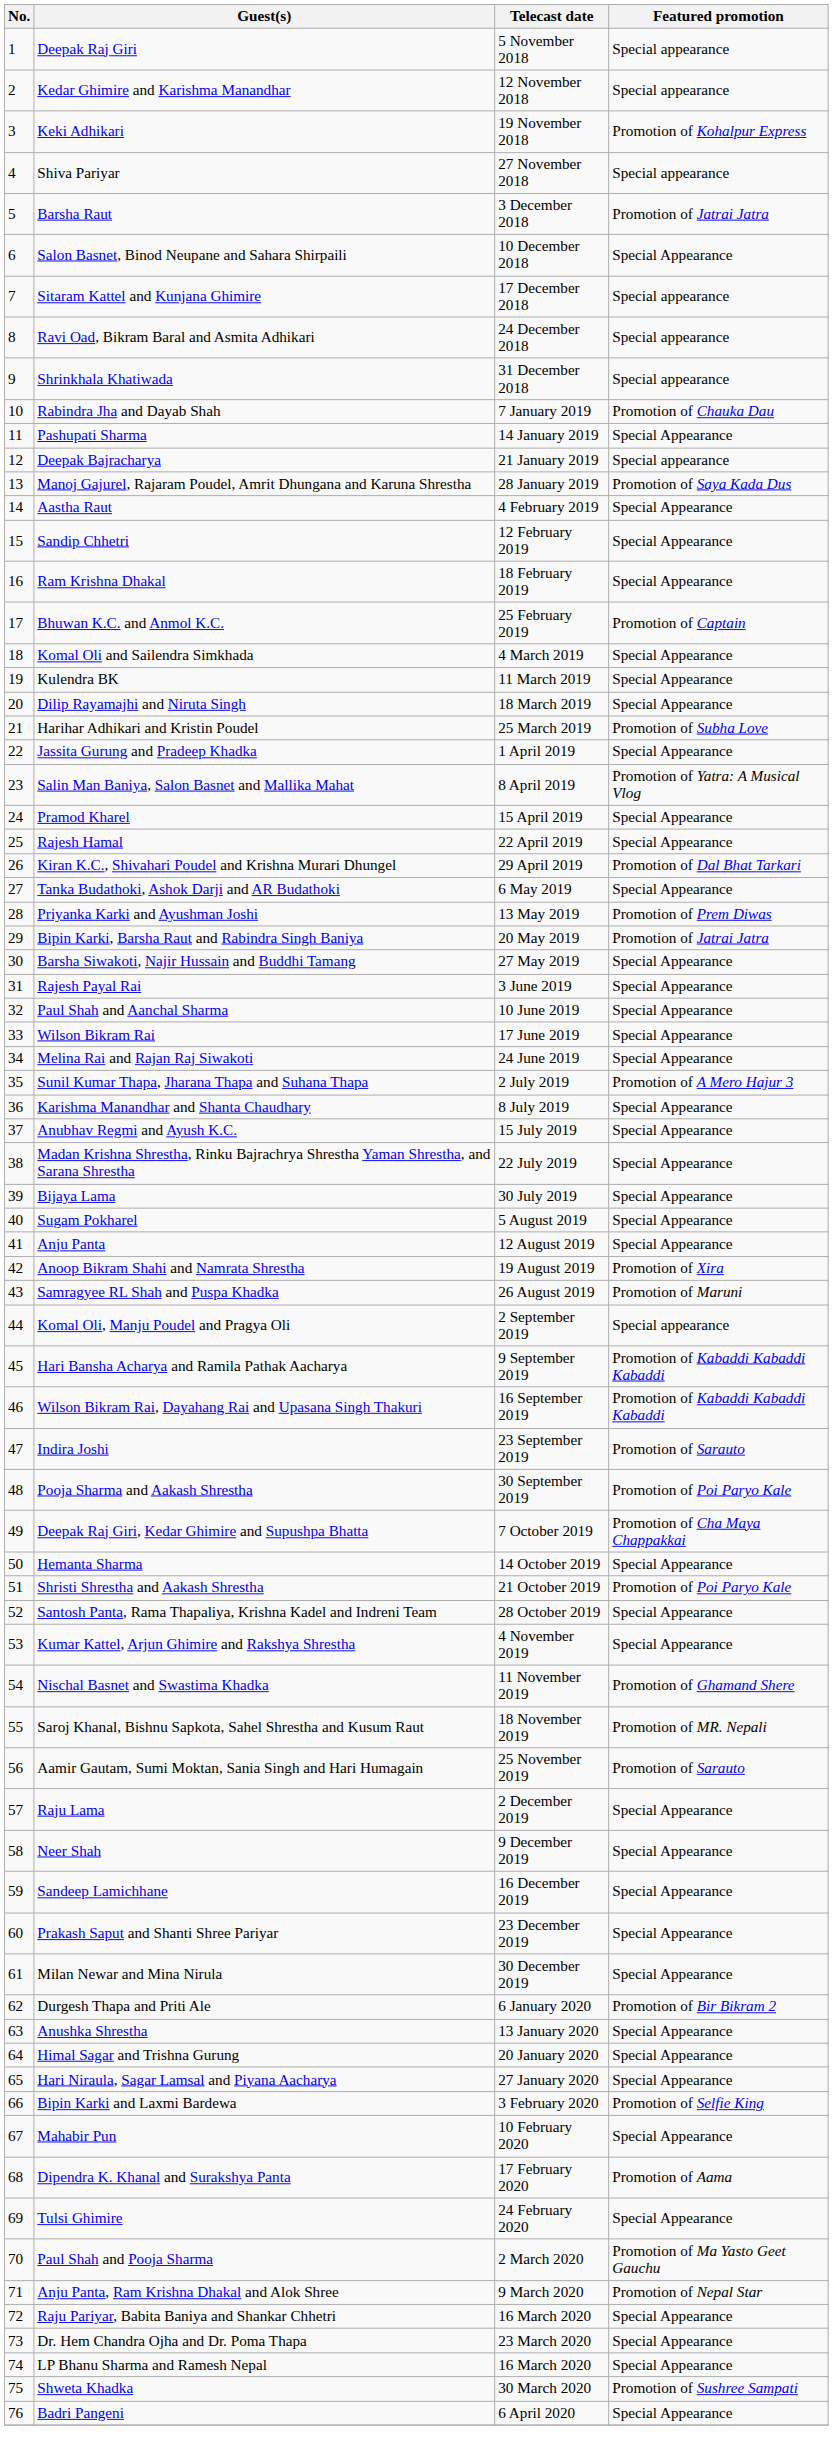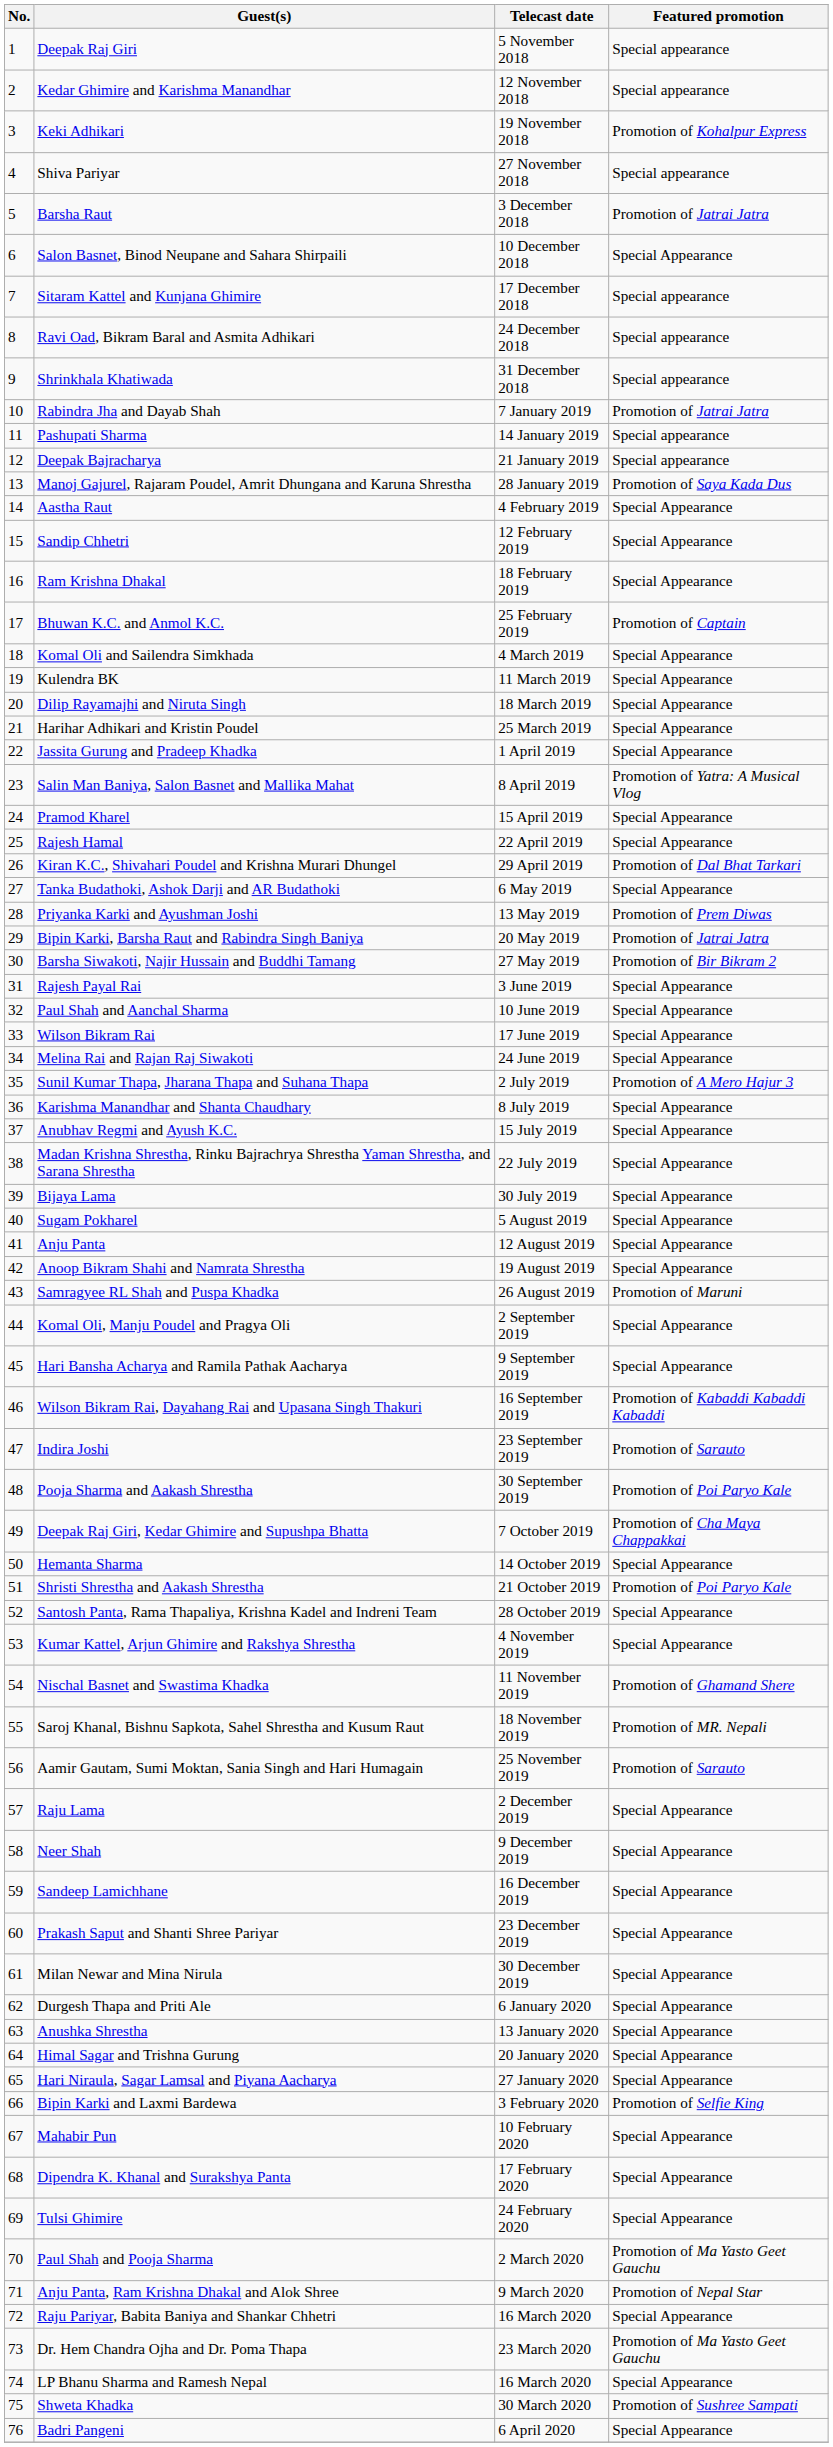 <table class="wikitable sortable">
 <tr>
 <th>No.</th>
 <th>Guest(s)</th>
 <th>Telecast date</th>
 <th>Featured promotion</th>
 </tr>
 <tr>
 <td>1</td>
 <td><a href='#'>Deepak Raj Giri</a></td>
 <td>5 November 2018</td>
 <td>Special appearance</td>
 </tr>
 <tr>
 <td>2</td>
 <td><a href='#'>Kedar Ghimire</a> and <a href='#'>Karishma Manandhar</a></td>
 <td>12 November 2018</td>
 <td>Special appearance</td>
 </tr>
 <tr>
 <td>3</td>
 <td><a href='#'>Keki Adhikari</a></td>
 <td>19 November 2018</td>
 <td>Promotion of <em><a href='#'>Kohalpur Express</a></em></td>
 </tr>
 <tr>
 <td>4</td>
 <td>Shiva Pariyar</td>
 <td>27 November 2018</td>
 <td>Special appearance</td>
 </tr>
 <tr>
 <td>5</td>
 <td><a href='#'>Barsha Raut</a></td>
 <td>3 December 2018</td>
 <td>Promotion of <em><a href='#'>Jatrai Jatra</a></em></td>
 </tr>
 <tr>
 <td>6</td>
 <td><a href='#'>Salon Basnet</a>, Binod Neupane and Sahara Shirpaili</td>
 <td>10 December 2018</td>
 <td>Special Appearance</td>
 </tr>
 <tr>
 <td>7</td>
 <td><a href='#'>Sitaram Kattel</a> and <a href='#'>Kunjana Ghimire</a></td>
 <td>17 December 2018</td>
 <td>Special appearance</td>
 </tr>
 <tr>
 <td>8</td>
 <td><a href='#'>Ravi Oad</a>, Bikram Baral and Asmita Adhikari</td>
 <td>24 December 2018</td>
 <td>Special appearance</td>
 </tr>
 <tr>
 <td>9</td>
 <td><a href='#'>Shrinkhala Khatiwada</a></td>
 <td>31 December 2018</td>
 <td>Special appearance</td>
 </tr>
 <tr>
 <td>10</td>
 <td><a href='#'>Rabindra Jha</a> and Dayab Shah</td>
 <td>7 January 2019</td>
-<td>Promotion of <em><a href='#'>Chauka Dau</a></em></td>
+<td>Promotion of <em><a href='#'>Jatrai Jatra</a></em></td>
 </tr>
 <tr>
 <td>11</td>
 <td><a href='#'>Pashupati Sharma</a></td>
 <td>14 January 2019</td>
-<td>Special Appearance</td>
+<td>Special appearance</td>
 </tr>
 <tr>
 <td>12</td>
 <td><a href='#'>Deepak Bajracharya</a></td>
 <td>21 January 2019</td>
 <td>Special appearance</td>
 </tr>
 <tr>
 <td>13</td>
 <td><a href='#'>Manoj Gajurel</a>, Rajaram Poudel, Amrit Dhungana and Karuna Shrestha</td>
 <td>28 January 2019</td>
 <td>Promotion of <em><a href='#'>Saya Kada Dus</a></em></td>
 </tr>
 <tr>
 <td>14</td>
 <td><a href='#'>Aastha Raut</a></td>
 <td>4 February 2019</td>
 <td>Special Appearance</td>
 </tr>
 <tr>
 <td>15</td>
 <td><a href='#'>Sandip Chhetri</a></td>
 <td>12 February 2019</td>
 <td>Special Appearance</td>
 </tr>
 <tr>
 <td>16</td>
 <td><a href='#'>Ram Krishna Dhakal</a></td>
 <td>18 February 2019</td>
 <td>Special Appearance</td>
 </tr>
 <tr>
 <td>17</td>
 <td><a href='#'>Bhuwan K.C.</a> and <a href='#'>Anmol K.C.</a></td>
 <td>25 February 2019</td>
 <td>Promotion of <em><a href='#'>Captain</a></em></td>
 </tr>
 <tr>
 <td>18</td>
 <td><a href='#'>Komal Oli</a> and Sailendra Simkhada</td>
 <td>4 March 2019</td>
 <td>Special Appearance</td>
 </tr>
 <tr>
 <td>19</td>
 <td>Kulendra BK</td>
 <td>11 March 2019</td>
 <td>Special Appearance</td>
 </tr>
 <tr>
 <td>20</td>
 <td><a href='#'>Dilip Rayamajhi</a> and <a href='#'>Niruta Singh</a></td>
 <td>18 March 2019</td>
 <td>Special Appearance</td>
 </tr>
 <tr>
 <td>21</td>
 <td>Harihar Adhikari and Kristin Poudel</td>
 <td>25 March 2019</td>
-<td>Promotion of <em><a href='#'>Subha Love</a></em></td>
+<td>Special Appearance</td>
 </tr>
 <tr>
 <td>22</td>
 <td><a href='#'>Jassita Gurung</a> and <a href='#'>Pradeep Khadka</a></td>
 <td>1 April 2019</td>
 <td>Special Appearance</td>
 </tr>
 <tr>
 <td>23</td>
 <td><a href='#'>Salin Man Baniya</a>, <a href='#'>Salon Basnet</a> and <a href='#'>Mallika Mahat</a></td>
 <td>8 April 2019</td>
 <td>Promotion of <em>Yatra: A Musical Vlog</em></td>
 </tr>
 <tr>
 <td>24</td>
 <td><a href='#'>Pramod Kharel</a></td>
 <td>15 April 2019</td>
 <td>Special Appearance</td>
 </tr>
 <tr>
 <td>25</td>
 <td><a href='#'>Rajesh Hamal</a></td>
 <td>22 April 2019</td>
 <td>Special Appearance</td>
 </tr>
 <tr>
 <td>26</td>
 <td><a href='#'>Kiran K.C.</a>, <a href='#'>Shivahari Poudel</a> and Krishna Murari Dhungel</td>
 <td>29 April 2019</td>
 <td>Promotion of <em><a href='#'>Dal Bhat Tarkari</a></em></td>
 </tr>
 <tr>
 <td>27</td>
 <td><a href='#'>Tanka Budathoki</a>, <a href='#'>Ashok Darji</a> and <a href='#'>AR Budathoki</a></td>
 <td>6 May 2019</td>
 <td>Special Appearance</td>
 </tr>
 <tr>
 <td>28</td>
 <td><a href='#'>Priyanka Karki</a> and <a href='#'>Ayushman Joshi</a></td>
 <td>13 May 2019</td>
 <td>Promotion of <em><a href='#'>Prem Diwas</a></em></td>
 </tr>
 <tr>
 <td>29</td>
 <td><a href='#'>Bipin Karki</a>, <a href='#'>Barsha Raut</a> and <a href='#'>Rabindra Singh Baniya</a></td>
 <td>20 May 2019</td>
 <td>Promotion of <em><a href='#'>Jatrai Jatra</a></em></td>
 </tr>
 <tr>
 <td>30</td>
 <td><a href='#'>Barsha Siwakoti</a>, <a href='#'>Najir Hussain</a> and <a href='#'>Buddhi Tamang</a></td>
 <td>27 May 2019</td>
-<td>Special Appearance</td>
+<td>Promotion of <em><a href='#'>Bir Bikram 2</a></em></td>
 </tr>
 <tr>
 <td>31</td>
 <td><a href='#'>Rajesh Payal Rai</a></td>
 <td>3 June 2019</td>
 <td>Special Appearance</td>
 </tr>
 <tr>
 <td>32</td>
 <td><a href='#'>Paul Shah</a> and <a href='#'>Aanchal Sharma</a></td>
 <td>10 June 2019</td>
 <td>Special Appearance</td>
 </tr>
 <tr>
 <td>33</td>
 <td><a href='#'>Wilson Bikram Rai</a></td>
 <td>17 June 2019</td>
 <td>Special Appearance</td>
 </tr>
 <tr>
 <td>34</td>
 <td><a href='#'>Melina Rai</a> and <a href='#'>Rajan Raj Siwakoti</a></td>
 <td>24 June 2019</td>
 <td>Special Appearance</td>
 </tr>
 <tr>
 <td>35</td>
 <td><a href='#'>Sunil Kumar Thapa</a>, <a href='#'>Jharana Thapa</a> and <a href='#'>Suhana Thapa</a></td>
 <td>2 July 2019</td>
 <td>Promotion of <em><a href='#'>A Mero Hajur 3</a></em></td>
 </tr>
 <tr>
 <td>36</td>
 <td><a href='#'>Karishma Manandhar</a> and <a href='#'>Shanta Chaudhary</a></td>
 <td>8 July 2019</td>
 <td>Special Appearance</td>
 </tr>
 <tr>
 <td>37</td>
 <td><a href='#'>Anubhav Regmi</a> and <a href='#'>Ayush K.C.</a></td>
 <td>15 July 2019</td>
 <td>Special Appearance</td>
 </tr>
 <tr>
 <td>38</td>
 <td><a href='#'>Madan Krishna Shrestha</a>, Rinku Bajrachrya Shrestha <a href='#'>Yaman Shrestha</a>,  and <a href='#'>Sarana Shrestha</a></td>
 <td>22 July 2019</td>
 <td>Special Appearance</td>
 </tr>
 <tr>
 <td>39</td>
 <td><a href='#'>Bijaya Lama</a></td>
 <td>30 July 2019</td>
 <td>Special Appearance</td>
 </tr>
 <tr>
 <td>40</td>
 <td><a href='#'>Sugam Pokharel</a></td>
 <td>5 August 2019</td>
 <td>Special Appearance</td>
 </tr>
 <tr>
 <td>41</td>
 <td><a href='#'>Anju Panta</a></td>
 <td>12 August 2019</td>
 <td>Special Appearance</td>
 </tr>
 <tr>
 <td>42</td>
 <td><a href='#'>Anoop Bikram Shahi</a> and <a href='#'>Namrata Shrestha</a></td>
 <td>19 August 2019</td>
-<td>Promotion of <em><a href='#'>Xira</a></em></td>
+<td>Special Appearance</td>
 </tr>
 <tr>
 <td>43</td>
 <td><a href='#'>Samragyee RL Shah</a> and <a href='#'>Puspa Khadka</a></td>
 <td>26 August 2019</td>
 <td>Promotion of <em>Maruni</em></td>
 </tr>
 <tr>
 <td>44</td>
 <td><a href='#'>Komal Oli</a>, <a href='#'>Manju Poudel</a> and Pragya Oli</td>
 <td>2 September 2019</td>
-<td>Special appearance</td>
+<td>Special Appearance</td>
 </tr>
 <tr>
 <td>45</td>
 <td><a href='#'>Hari Bansha Acharya</a> and Ramila Pathak Aacharya</td>
 <td>9 September 2019</td>
-<td>Promotion of <em><a href='#'>Kabaddi Kabaddi Kabaddi</a></em></td>
+<td>Special Appearance</td>
 </tr>
 <tr>
 <td>46</td>
 <td><a href='#'>Wilson Bikram Rai</a>, <a href='#'>Dayahang Rai</a> and <a href='#'>Upasana Singh Thakuri</a></td>
 <td>16 September 2019</td>
 <td>Promotion of <em><a href='#'>Kabaddi Kabaddi Kabaddi</a></em></td>
 </tr>
 <tr>
 <td>47</td>
 <td><a href='#'>Indira Joshi</a></td>
 <td>23 September 2019</td>
 <td>Promotion of <em><a href='#'>Sarauto</a></em></td>
 </tr>
 <tr>
 <td>48</td>
 <td><a href='#'>Pooja Sharma</a> and <a href='#'>Aakash Shrestha</a></td>
 <td>30 September 2019</td>
 <td>Promotion of <em><a href='#'>Poi Paryo Kale</a></em></td>
 </tr>
 <tr>
 <td>49</td>
 <td><a href='#'>Deepak Raj Giri</a>, <a href='#'>Kedar Ghimire</a> and <a href='#'>Supushpa Bhatta</a></td>
 <td>7 October 2019</td>
 <td>Promotion of <em><a href='#'>Cha Maya Chappakkai</a></em></td>
 </tr>
 <tr>
 <td>50</td>
 <td><a href='#'>Hemanta Sharma</a></td>
 <td>14 October 2019</td>
 <td>Special Appearance</td>
 </tr>
 <tr>
 <td>51</td>
 <td><a href='#'>Shristi Shrestha</a> and <a href='#'>Aakash Shrestha</a></td>
 <td>21 October 2019</td>
 <td>Promotion of <em><a href='#'>Poi Paryo Kale</a></em></td>
 </tr>
 <tr>
 <td>52</td>
 <td><a href='#'>Santosh Panta</a>, Rama Thapaliya, Krishna Kadel  and Indreni Team</td>
 <td>28 October 2019</td>
 <td>Special Appearance</td>
 </tr>
 <tr>
 <td>53</td>
 <td><a href='#'>Kumar Kattel</a>, <a href='#'>Arjun Ghimire</a> and <a href='#'>Rakshya Shrestha</a></td>
 <td>4 November 2019</td>
 <td>Special Appearance</td>
 </tr>
 <tr>
 <td>54</td>
 <td><a href='#'>Nischal Basnet</a> and <a href='#'>Swastima Khadka</a></td>
 <td>11 November 2019</td>
 <td>Promotion of <em><a href='#'>Ghamand Shere</a></em></td>
 </tr>
 <tr>
 <td>55</td>
 <td>Saroj Khanal, Bishnu Sapkota, Sahel Shrestha and Kusum Raut</td>
 <td>18 November 2019</td>
 <td>Promotion of <em>MR. Nepali</em></td>
 </tr>
 <tr>
 <td>56</td>
 <td>Aamir Gautam, Sumi Moktan, Sania Singh and Hari Humagain</td>
 <td>25 November 2019</td>
 <td>Promotion of <em><a href='#'>Sarauto</a></em></td>
 </tr>
 <tr>
 <td>57</td>
 <td><a href='#'>Raju Lama</a></td>
 <td>2 December 2019</td>
 <td>Special Appearance</td>
 </tr>
 <tr>
 <td>58</td>
 <td><a href='#'>Neer Shah</a></td>
 <td>9 December 2019</td>
 <td>Special Appearance</td>
 </tr>
 <tr>
 <td>59</td>
 <td><a href='#'>Sandeep Lamichhane</a></td>
 <td>16 December 2019</td>
 <td>Special Appearance</td>
 </tr>
 <tr>
 <td>60</td>
 <td><a href='#'>Prakash Saput</a> and Shanti Shree Pariyar</td>
 <td>23 December 2019</td>
 <td>Special Appearance</td>
 </tr>
 <tr>
 <td>61</td>
 <td>Milan Newar and Mina Nirula</td>
 <td>30 December 2019</td>
 <td>Special Appearance</td>
 </tr>
 <tr>
 <td>62</td>
 <td>Durgesh Thapa and Priti Ale</td>
 <td>6 January 2020</td>
-<td>Promotion of <em><a href='#'>Bir Bikram 2</a></em></td>
+<td>Special Appearance</td>
 </tr>
 <tr>
 <td>63</td>
 <td><a href='#'>Anushka Shrestha</a></td>
 <td>13 January 2020</td>
 <td>Special Appearance</td>
 </tr>
 <tr>
 <td>64</td>
 <td><a href='#'>Himal Sagar</a> and Trishna Gurung</td>
 <td>20 January 2020</td>
 <td>Special Appearance</td>
 </tr>
 <tr>
 <td>65</td>
 <td><a href='#'>Hari Niraula</a>, <a href='#'>Sagar Lamsal</a> and <a href='#'>Piyana Aacharya</a></td>
 <td>27 January 2020</td>
 <td>Special Appearance</td>
 </tr>
 <tr>
 <td>66</td>
 <td><a href='#'>Bipin Karki</a> and Laxmi Bardewa</td>
 <td>3 February 2020</td>
 <td>Promotion of <em><a href='#'>Selfie King</a></em></td>
 </tr>
 <tr>
 <td>67</td>
 <td><a href='#'>Mahabir Pun</a></td>
 <td>10 February 2020</td>
 <td>Special Appearance</td>
 </tr>
 <tr>
 <td>68</td>
 <td><a href='#'>Dipendra K. Khanal</a> and <a href='#'>Surakshya Panta</a></td>
 <td>17 February 2020</td>
-<td>Promotion of <em>Aama</em></td>
+<td>Special Appearance</td>
 </tr>
 <tr>
 <td>69</td>
 <td><a href='#'>Tulsi Ghimire</a></td>
 <td>24 February 2020</td>
 <td>Special Appearance</td>
 </tr>
 <tr>
 <td>70</td>
 <td><a href='#'>Paul Shah</a> and <a href='#'>Pooja Sharma</a></td>
 <td>2 March 2020</td>
 <td>Promotion of <em>Ma Yasto Geet Gauchu</em></td>
 </tr>
 <tr>
 <td>71</td>
 <td><a href='#'>Anju Panta</a>, <a href='#'>Ram Krishna Dhakal</a> and Alok Shree</td>
 <td>9 March 2020</td>
 <td>Promotion of <em>Nepal Star</em></td>
 </tr>
 <tr>
 <td>72</td>
 <td><a href='#'>Raju Pariyar</a>, Babita Baniya and Shankar Chhetri</td>
 <td>16 March 2020</td>
 <td>Special Appearance</td>
 </tr>
 <tr>
 <td>73</td>
 <td>Dr. Hem Chandra Ojha and Dr. Poma Thapa</td>
 <td>23 March 2020</td>
-<td>Special Appearance</td>
+<td>Promotion of <em>Ma Yasto Geet Gauchu</em></td>
 </tr>
 <tr>
 <td>74</td>
 <td>LP Bhanu Sharma and Ramesh Nepal</td>
 <td>16 March 2020</td>
 <td>Special Appearance</td>
 </tr>
 <tr>
 <td>75</td>
 <td><a href='#'>Shweta Khadka</a></td>
 <td>30 March 2020</td>
 <td>Promotion of <em><a href='#'>Sushree Sampati</a></em></td>
 </tr>
 <tr>
 <td>76</td>
 <td><a href='#'>Badri Pangeni</a></td>
 <td>6 April 2020</td>
 <td>Special Appearance</td>
 </tr>
 <tr>
 </tr>
 </table>
